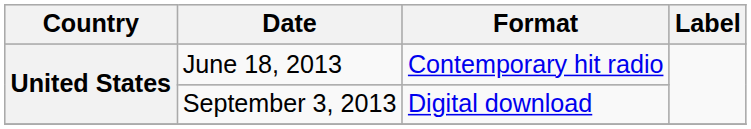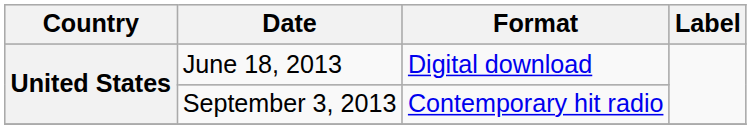 <table class="wikitable plainrowheaders" border="1">
 <tr>
 <th scope="col">Country</th>
 <th scope="col">Date</th>
 <th scope="col">Format</th>
 <th scope="col">Label</th>
 </tr>
 <tr>
 <th scope="row" rowspan="2">United States</th>
 <td>June 18, 2013</td>
-<td><a href='#'>Contemporary hit radio</a></td>
+<td><a href='#'>Digital download</a></td>
 <td rowspan="2"></td>
 </tr>
 <tr>
 <td>September 3, 2013</td>
-<td><a href='#'>Digital download</a></td>
+<td><a href='#'>Contemporary hit radio</a></td>
 </tr>
 <tr>
 </tr>
 </table>
